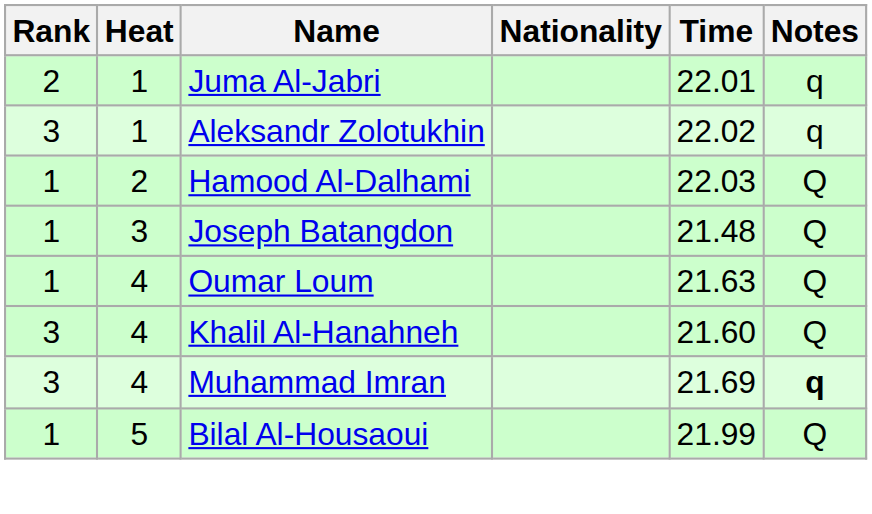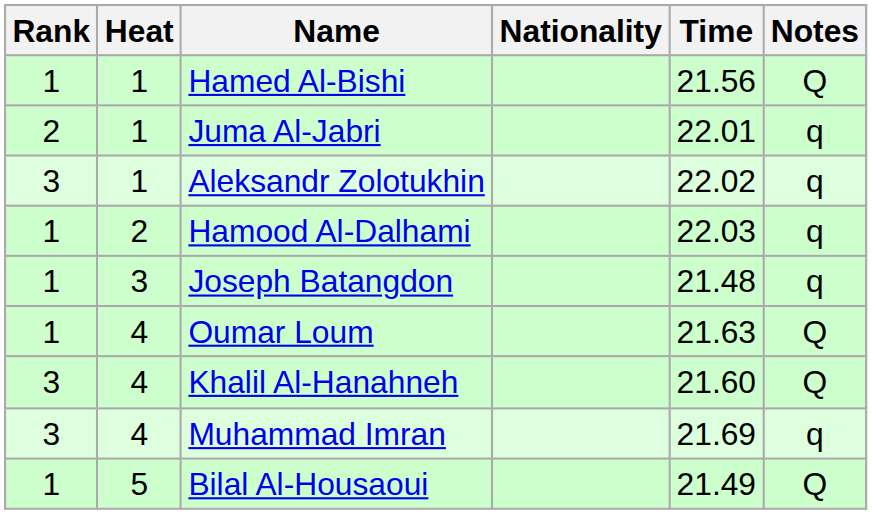 <table class="wikitable sortable" style="text-align:center;font-size:95%">
 <tr>
 <th>Rank</th>
 <th>Heat</th>
 <th>Name</th>
 <th>Nationality</th>
 <th>Time</th>
 <th>Notes</th>
+</tr>
+<tr bgcolor=ccffcc>
+<td>1</td>
+<td>1</td>
+<td align=left><a href='#'>Hamed Al-Bishi</a></td>
+<td align=left></td>
+<td>21.56</td>
+<td>Q</td>
 </tr>
 <tr bgcolor=ccffcc>
 <td>2</td>
 <td>1</td>
 <td align=left><a href='#'>Juma Al-Jabri</a></td>
 <td align=left></td>
 <td>22.01</td>
 <td>q</td>
 </tr>
 <tr bgcolor=ddffdd>
 <td>3</td>
 <td>1</td>
 <td align=left><a href='#'>Aleksandr Zolotukhin</a></td>
 <td align=left></td>
 <td>22.02</td>
 <td>q</td>
 </tr>
 <tr bgcolor=ccffcc>
 <td>1</td>
 <td>2</td>
 <td align=left><a href='#'>Hamood Al-Dalhami</a></td>
 <td align=left></td>
 <td>22.03</td>
-<td>Q</td>
+<td>q</td>
 </tr>
 <tr bgcolor=ccffcc>
 <td>1</td>
 <td>3</td>
 <td align=left><a href='#'>Joseph Batangdon</a></td>
 <td align=left></td>
 <td>21.48</td>
-<td>Q</td>
+<td>q</td>
 </tr>
 <tr bgcolor=ccffcc>
 <td>1</td>
 <td>4</td>
 <td align=left><a href='#'>Oumar Loum</a></td>
 <td align=left></td>
 <td>21.63</td>
 <td>Q</td>
 </tr>
 <tr bgcolor=ccffcc>
 <td>3</td>
 <td>4</td>
 <td align=left><a href='#'>Khalil Al-Hanahneh</a></td>
 <td align=left></td>
 <td>21.60</td>
 <td>Q</td>
 </tr>
 <tr bgcolor=ddffdd>
 <td>3</td>
 <td>4</td>
 <td align=left><a href='#'>Muhammad Imran</a></td>
 <td align=left></td>
 <td>21.69</td>
-<td><strong>q</strong></td>
+<td>q</td>
 </tr>
 <tr bgcolor=ccffcc>
 <td>1</td>
 <td>5</td>
 <td align=left><a href='#'>Bilal Al-Housaoui</a></td>
 <td align=left></td>
-<td>21.99</td>
+<td>21.49</td>
 <td>Q</td>
 </tr>
 </table>
